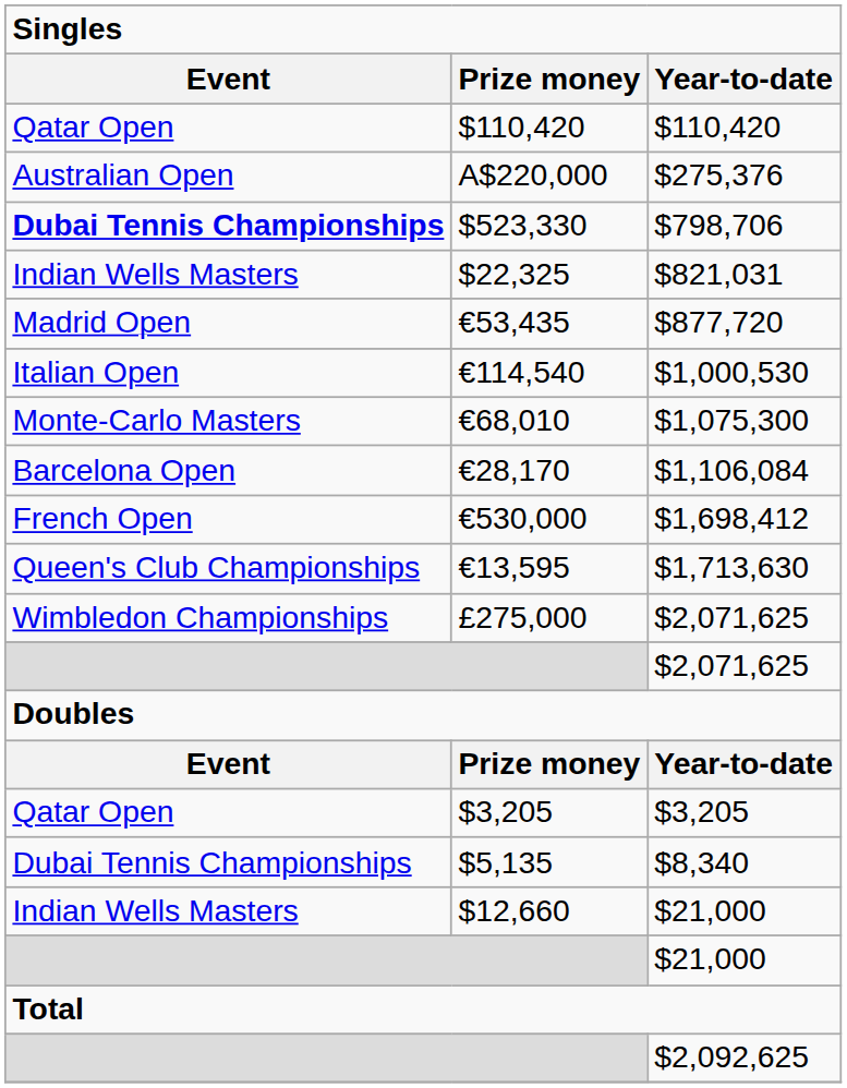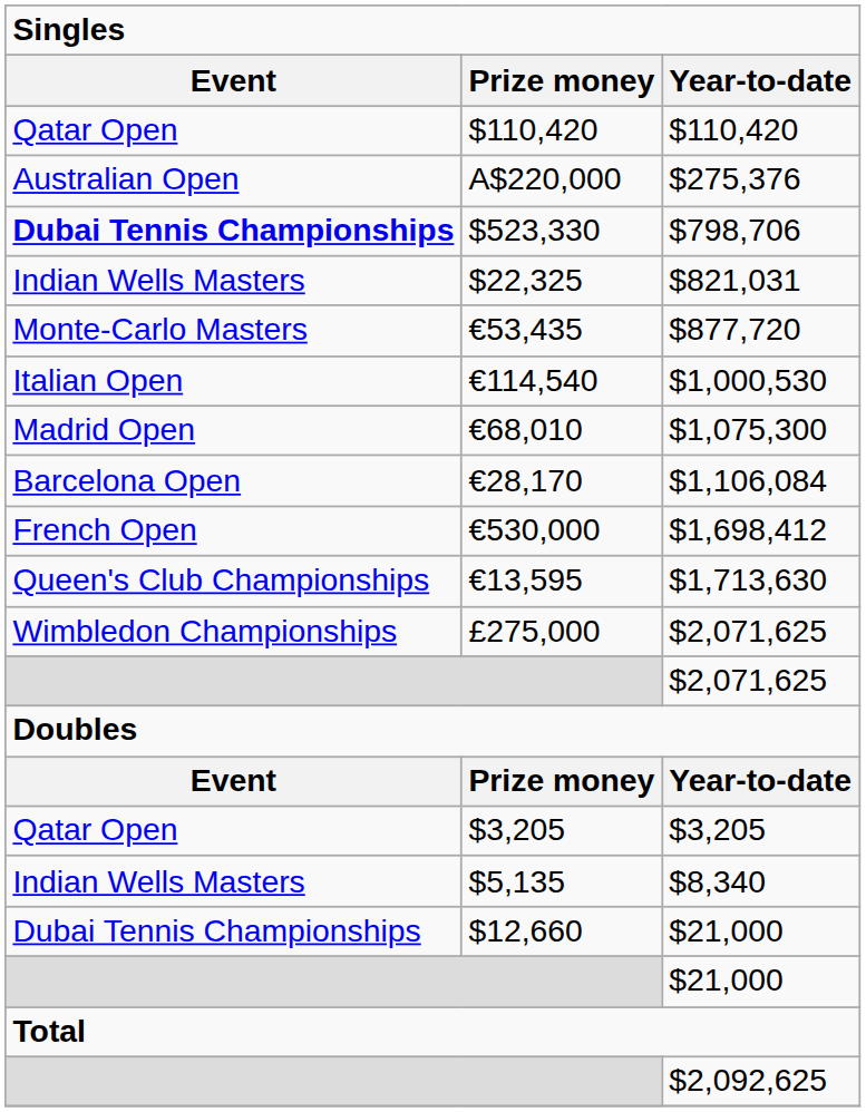 <table class="wikitable sortable">
 <tr>
 <td colspan=3><strong>Singles</strong></td>
 </tr>
 <tr>
 <th>Event</th>
 <th>Prize money</th>
 <th>Year-to-date</th>
 </tr>
 <tr>
 <td><a href='#'>Qatar Open</a></td>
 <td>$110,420</td>
 <td>$110,420</td>
 </tr>
 <tr>
 <td><a href='#'>Australian Open</a></td>
 <td>A$220,000</td>
 <td>$275,376</td>
 </tr>
 <tr>
 <td><strong><a href='#'>Dubai Tennis Championships</a></strong></td>
 <td>$523,330</td>
 <td>$798,706</td>
 </tr>
 <tr>
 <td><a href='#'>Indian Wells Masters</a></td>
 <td>$22,325</td>
 <td>$821,031</td>
 </tr>
 <tr>
-<td><a href='#'>Madrid Open</a></td>
+<td><a href='#'>Monte-Carlo Masters</a></td>
 <td>€53,435</td>
 <td>$877,720</td>
 </tr>
 <tr>
 <td><a href='#'>Italian Open</a></td>
 <td>€114,540</td>
 <td>$1,000,530</td>
 </tr>
 <tr>
-<td><a href='#'>Monte-Carlo Masters</a></td>
+<td><a href='#'>Madrid Open</a></td>
 <td>€68,010</td>
 <td>$1,075,300</td>
 </tr>
 <tr>
 <td><a href='#'>Barcelona Open</a></td>
 <td>€28,170</td>
 <td>$1,106,084</td>
 </tr>
 <tr>
 <td><a href='#'>French Open</a></td>
 <td>€530,000</td>
 <td>$1,698,412</td>
 </tr>
 <tr>
 <td><a href='#'>Queen's Club Championships</a></td>
 <td>€13,595</td>
 <td>$1,713,630</td>
 </tr>
 <tr>
 <td><a href='#'>Wimbledon Championships</a></td>
 <td>£275,000</td>
 <td>$2,071,625</td>
 </tr>
 <tr class="sortbottom">
 <td colspan=2 bgcolor=#DCDCDC></td>
 <td>$2,071,625</td>
 </tr>
 <tr>
 <td colspan=3><strong>Doubles</strong></td>
 </tr>
 <tr>
 <th>Event</th>
 <th>Prize money</th>
 <th>Year-to-date</th>
 </tr>
 <tr>
 <td><a href='#'>Qatar Open</a></td>
 <td>$3,205</td>
 <td>$3,205</td>
 </tr>
 <tr>
-<td><a href='#'>Dubai Tennis Championships</a></td>
+<td><a href='#'>Indian Wells Masters</a></td>
 <td>$5,135</td>
 <td>$8,340</td>
 </tr>
 <tr>
-<td><a href='#'>Indian Wells Masters</a></td>
+<td><a href='#'>Dubai Tennis Championships</a></td>
 <td>$12,660</td>
 <td>$21,000</td>
 </tr>
 <tr class="sortbottom">
 <td colspan=2 bgcolor=#DCDCDC></td>
 <td>$21,000</td>
 </tr>
 <tr>
 <td colspan=3><strong>Total</strong></td>
 </tr>
 <tr class="sortbottom">
 <td colspan=2 bgcolor=#DCDCDC></td>
 <td>$2,092,625</td>
 </tr>
 <tr>
 </tr>
 </table>
